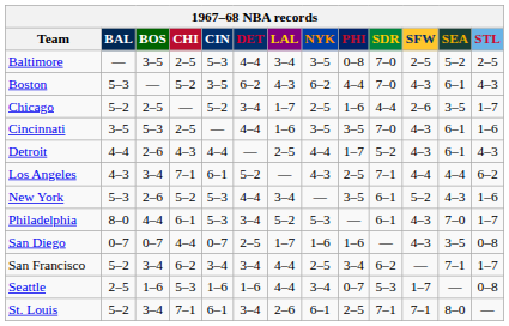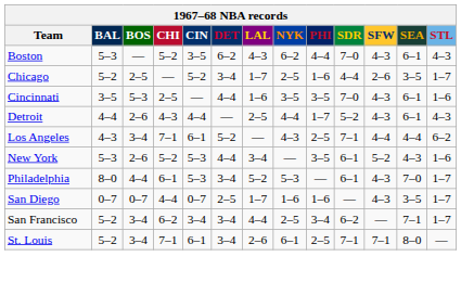 <table class="wikitable" style="font-size:95%; text-align:center;">
 <tr>
 <th colspan=13>1967–68 NBA records</th>
 </tr>
 <tr>
 <th width=100>Team</th>
 <th style="background:#002854;color:#FFFFFF;width=35">BAL</th>
 <th style="background:#006400;color:#FFFFFF;width=35">BOS</th>
 <th style="background:#BA0C2F;color:#FFFFFF;width=35">CHI</th>
 <th style="background:#012F6B;color:#FFFFFF;width=35">CIN</th>
 <th style="background:#012F6B;color:#D40032;width=35">DET</th>
 <th style="background:#800080;color:#FFD700;width=35">LAL</th>
 <th style="background:#003EA4;color:#FF8C00;width=35">NYK</th>
 <th style="background:#012268;color:#C60D28;width=35">PHI</th>
 <th style="background:#00843D;color:#FFCC00;width=35">SDR</th>
 <th style="background:#FFC62C;color:#012F6B;width=35">SFW</th>
 <th style="background:#173F36;color:#EBAA00;width=35">SEA</th>
 <th style="background:#69B3E6;color:#C70F2E;width=35">STL</th>
-</tr>
-<tr>
-<td style="text-align:left;"><a href='#'>Baltimore</a></td>
-<td>—</td>
-<td>3–5</td>
-<td>2–5</td>
-<td>5–3</td>
-<td>4–4</td>
-<td>3–4</td>
-<td>3–5</td>
-<td>0–8</td>
-<td>7–0</td>
-<td>2–5</td>
-<td>5–2</td>
-<td>2–5</td>
 </tr>
 <tr>
 <td style="text-align:left;"><a href='#'>Boston</a></td>
 <td>5–3</td>
 <td>—</td>
 <td>5–2</td>
 <td>3–5</td>
 <td>6–2</td>
 <td>4–3</td>
 <td>6–2</td>
 <td>4–4</td>
 <td>7–0</td>
 <td>4–3</td>
 <td>6–1</td>
 <td>4–3</td>
 </tr>
 <tr>
 <td style="text-align:left;"><a href='#'>Chicago</a></td>
 <td>5–2</td>
 <td>2–5</td>
 <td>—</td>
 <td>5–2</td>
 <td>3–4</td>
 <td>1–7</td>
 <td>2–5</td>
 <td>1–6</td>
 <td>4–4</td>
 <td>2–6</td>
 <td>3–5</td>
 <td>1–7</td>
 </tr>
 <tr>
 <td style="text-align:left;"><a href='#'>Cincinnati</a></td>
 <td>3–5</td>
 <td>5–3</td>
 <td>2–5</td>
 <td>—</td>
 <td>4–4</td>
 <td>1–6</td>
 <td>3–5</td>
 <td>3–5</td>
 <td>7–0</td>
 <td>4–3</td>
 <td>6–1</td>
 <td>1–6</td>
 </tr>
 <tr>
 <td style="text-align:left;"><a href='#'>Detroit</a></td>
 <td>4–4</td>
 <td>2–6</td>
 <td>4–3</td>
 <td>4–4</td>
 <td>—</td>
 <td>2–5</td>
 <td>4–4</td>
 <td>1–7</td>
 <td>5–2</td>
 <td>4–3</td>
 <td>6–1</td>
 <td>4–3</td>
 </tr>
 <tr>
 <td style="text-align:left;"><a href='#'>Los Angeles</a></td>
 <td>4–3</td>
 <td>3–4</td>
 <td>7–1</td>
 <td>6–1</td>
 <td>5–2</td>
 <td>—</td>
 <td>4–3</td>
 <td>2–5</td>
 <td>7–1</td>
 <td>4–4</td>
 <td>4–4</td>
 <td>6–2</td>
 </tr>
 <tr>
 <td style="text-align:left;"><a href='#'>New York</a></td>
 <td>5–3</td>
 <td>2–6</td>
 <td>5–2</td>
 <td>5–3</td>
 <td>4–4</td>
 <td>3–4</td>
 <td>—</td>
 <td>3–5</td>
 <td>6–1</td>
 <td>5–2</td>
 <td>4–3</td>
 <td>1–6</td>
 </tr>
 <tr>
 <td style="text-align:left;"><a href='#'>Philadelphia</a></td>
 <td>8–0</td>
 <td>4–4</td>
 <td>6–1</td>
 <td>5–3</td>
 <td>3–4</td>
 <td>5–2</td>
 <td>5–3</td>
 <td>—</td>
 <td>6–1</td>
 <td>4–3</td>
 <td>7–0</td>
 <td>1–7</td>
 </tr>
 <tr>
 <td style="text-align:left;"><a href='#'>San Diego</a></td>
 <td>0–7</td>
 <td>0–7</td>
 <td>4–4</td>
 <td>0–7</td>
 <td>2–5</td>
 <td>1–7</td>
 <td>1–6</td>
 <td>1–6</td>
 <td>—</td>
 <td>4–3</td>
 <td>3–5</td>
-<td>0–8</td>
+<td>1–7</td>
 </tr>
 <tr>
 <td style="text-align:left;">San Francisco</td>
 <td>5–2</td>
 <td>3–4</td>
 <td>6–2</td>
 <td>3–4</td>
 <td>3–4</td>
 <td>4–4</td>
 <td>2–5</td>
 <td>3–4</td>
 <td>6–2</td>
 <td>—</td>
 <td>7–1</td>
 <td>1–7</td>
 </tr>
 <tr>
-<td style="text-align:left;"><a href='#'>Seattle</a></td>
-<td>2–5</td>
-<td>1–6</td>
-<td>5–3</td>
-<td>1–6</td>
-<td>1–6</td>
-<td>4–4</td>
-<td>3–4</td>
-<td>0–7</td>
-<td>5–3</td>
-<td>1–7</td>
-<td>—</td>
-<td>0–8</td>
-</tr>
-<tr>
 <td style="text-align:left;"><a href='#'>St. Louis</a></td>
 <td>5–2</td>
 <td>3–4</td>
 <td>7–1</td>
 <td>6–1</td>
 <td>3–4</td>
 <td>2–6</td>
 <td>6–1</td>
 <td>2–5</td>
 <td>7–1</td>
 <td>7–1</td>
 <td>8–0</td>
 <td>—</td>
 </tr>
 </table>
